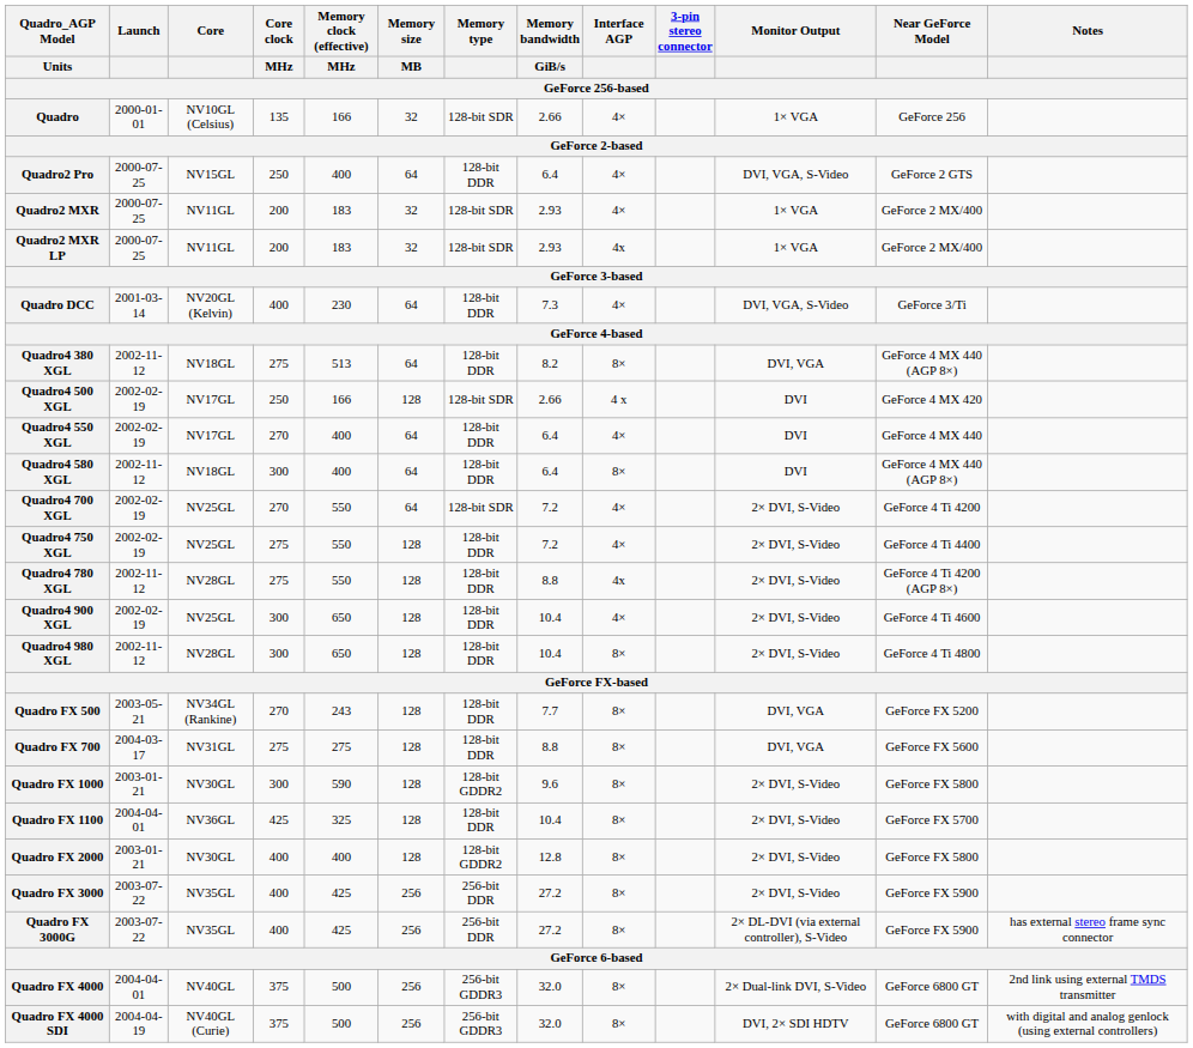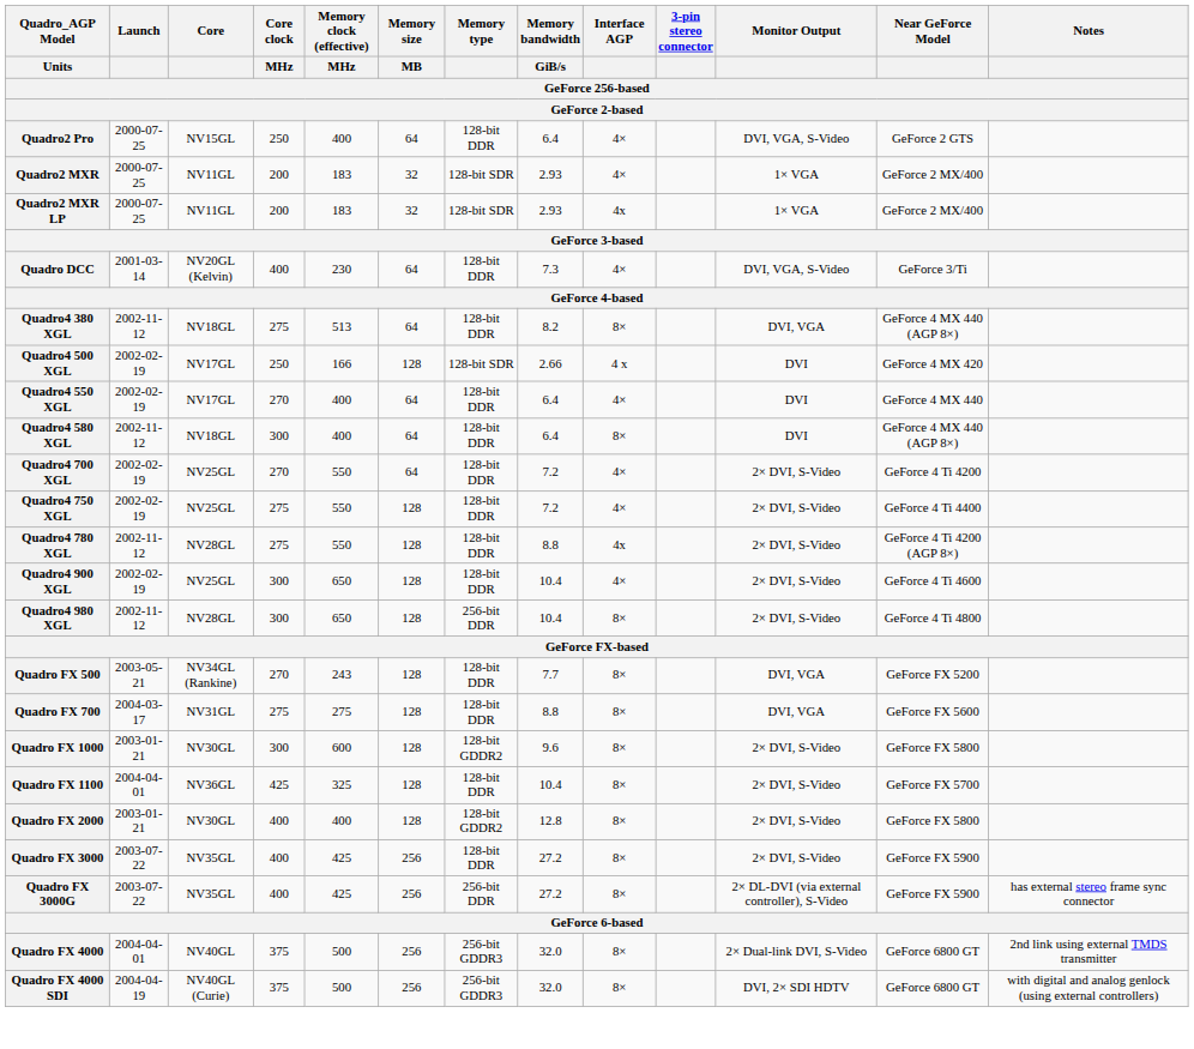 <table class="wikitable sortable" style="font-size:85%; text-align: center;">
 <tr>
 <th>Quadro_AGP<br>Model</th>
 <th>Launch</th>
 <th>Core</th>
 <th>Core clock<br></th>
 <th>Memory clock<br>(effective)</th>
 <th>Memory size<br></th>
 <th>Memory type</th>
 <th>Memory<br>bandwidth<br></th>
 <th>Interface AGP</th>
 <th><a href='#'>3-pin<br>stereo<br>connector</a></th>
 <th>Monitor Output</th>
 <th>Near GeForce Model</th>
 <th>Notes</th>
 </tr>
 <tr>
 <th>Units</th>
 <th></th>
 <th></th>
 <th>MHz</th>
 <th>MHz</th>
 <th>MB</th>
 <th></th>
 <th>GiB/s</th>
 <th></th>
 <th></th>
 <th></th>
 <th></th>
 <th></th>
 </tr>
 <tr>
 <th colspan="13">GeForce 256-based</th>
-</tr>
-<tr>
-<th>Quadro</th>
-<td>2000-01-01</td>
-<td>NV10GL (Celsius)</td>
-<td>135</td>
-<td>166</td>
-<td>32</td>
-<td>128-bit SDR</td>
-<td>2.66</td>
-<td>4×</td>
-<td></td>
-<td>1× VGA</td>
-<td>GeForce 256</td>
-<td></td>
 </tr>
 <tr>
 <th colspan="13">GeForce 2-based</th>
 </tr>
 <tr>
 <th>Quadro2 Pro</th>
 <td>2000-07-25</td>
 <td>NV15GL</td>
 <td>250</td>
 <td>400</td>
 <td>64</td>
 <td>128-bit DDR</td>
 <td>6.4</td>
 <td>4×</td>
 <td></td>
 <td>DVI, VGA, S-Video</td>
 <td>GeForce 2 GTS</td>
 <td></td>
 </tr>
 <tr>
 <th>Quadro2 MXR</th>
 <td>2000-07-25</td>
 <td>NV11GL</td>
 <td>200</td>
 <td>183</td>
 <td>32</td>
 <td>128-bit SDR</td>
 <td>2.93</td>
 <td>4×</td>
 <td></td>
 <td>1× VGA</td>
 <td>GeForce 2 MX/400</td>
 <td></td>
 </tr>
 <tr>
 <th>Quadro2 MXR LP</th>
 <td>2000-07-25</td>
 <td>NV11GL</td>
 <td>200</td>
 <td>183</td>
 <td>32</td>
 <td>128-bit SDR</td>
 <td>2.93</td>
 <td>4x</td>
 <td></td>
 <td>1× VGA</td>
 <td>GeForce 2 MX/400</td>
 <td></td>
 </tr>
 <tr>
 <th colspan="13">GeForce 3-based</th>
 </tr>
 <tr>
 <th>Quadro DCC</th>
 <td>2001-03-14</td>
 <td>NV20GL (Kelvin)</td>
 <td>400</td>
 <td>230</td>
 <td>64</td>
 <td>128-bit DDR</td>
 <td>7.3</td>
 <td>4×</td>
 <td></td>
 <td>DVI, VGA, S-Video</td>
 <td>GeForce 3/Ti</td>
 <td></td>
 </tr>
 <tr>
 <th colspan="13">GeForce 4-based</th>
 </tr>
 <tr>
 <th>Quadro4 380 XGL</th>
 <td>2002-11-12</td>
 <td>NV18GL</td>
 <td>275</td>
 <td>513</td>
 <td>64</td>
 <td>128-bit DDR</td>
 <td>8.2</td>
 <td>8×</td>
 <td></td>
 <td>DVI, VGA</td>
 <td>GeForce 4 MX 440 (AGP 8×)</td>
 <td></td>
 </tr>
 <tr>
 <th>Quadro4 500 XGL</th>
 <td>2002-02-19</td>
 <td>NV17GL</td>
 <td>250</td>
 <td>166</td>
 <td>128</td>
 <td>128-bit SDR</td>
 <td>2.66</td>
 <td>4 x</td>
 <td></td>
 <td>DVI</td>
 <td>GeForce 4 MX 420</td>
 <td></td>
 </tr>
 <tr>
 <th>Quadro4 550 XGL</th>
 <td>2002-02-19</td>
 <td>NV17GL</td>
 <td>270</td>
 <td>400</td>
 <td>64</td>
 <td>128-bit DDR</td>
 <td>6.4</td>
 <td>4×</td>
 <td></td>
 <td>DVI</td>
 <td>GeForce 4 MX 440</td>
 <td></td>
 </tr>
 <tr>
 <th>Quadro4 580 XGL</th>
 <td>2002-11-12</td>
 <td>NV18GL</td>
 <td>300</td>
 <td>400</td>
 <td>64</td>
 <td>128-bit DDR</td>
 <td>6.4</td>
 <td>8×</td>
 <td></td>
 <td>DVI</td>
 <td>GeForce 4 MX 440 (AGP 8×)</td>
 <td></td>
 </tr>
 <tr>
 <th>Quadro4 700 XGL</th>
 <td>2002-02-19</td>
 <td>NV25GL</td>
 <td>270</td>
 <td>550</td>
 <td>64</td>
-<td>128-bit SDR</td>
+<td>128-bit DDR</td>
 <td>7.2</td>
 <td>4×</td>
 <td></td>
 <td>2× DVI, S-Video</td>
 <td>GeForce 4 Ti 4200</td>
 <td></td>
 </tr>
 <tr>
 <th>Quadro4 750 XGL</th>
 <td>2002-02-19</td>
 <td>NV25GL</td>
 <td>275</td>
 <td>550</td>
 <td>128</td>
 <td>128-bit DDR</td>
 <td>7.2</td>
 <td>4×</td>
 <td></td>
 <td>2× DVI, S-Video</td>
 <td>GeForce 4 Ti 4400</td>
 <td></td>
 </tr>
 <tr>
 <th>Quadro4 780 XGL</th>
 <td>2002-11-12</td>
 <td>NV28GL</td>
 <td>275</td>
 <td>550</td>
 <td>128</td>
 <td>128-bit DDR</td>
 <td>8.8</td>
 <td>4x</td>
 <td></td>
 <td>2× DVI, S-Video</td>
 <td>GeForce 4 Ti 4200 (AGP 8×)</td>
 <td></td>
 </tr>
 <tr>
 <th>Quadro4 900 XGL</th>
 <td>2002-02-19</td>
 <td>NV25GL</td>
 <td>300</td>
 <td>650</td>
 <td>128</td>
 <td>128-bit DDR</td>
 <td>10.4</td>
 <td>4×</td>
 <td></td>
 <td>2× DVI, S-Video</td>
 <td>GeForce 4 Ti 4600</td>
 <td></td>
 </tr>
 <tr>
 <th>Quadro4 980 XGL</th>
 <td>2002-11-12</td>
 <td>NV28GL</td>
 <td>300</td>
 <td>650</td>
 <td>128</td>
-<td>128-bit DDR</td>
+<td>256-bit DDR</td>
 <td>10.4</td>
 <td>8×</td>
 <td></td>
 <td>2× DVI, S-Video</td>
 <td>GeForce 4 Ti 4800</td>
 <td></td>
 </tr>
 <tr>
 <th colspan="13">GeForce FX-based</th>
 </tr>
 <tr>
 <th>Quadro FX 500</th>
 <td>2003-05-21</td>
 <td>NV34GL (Rankine)</td>
 <td>270</td>
 <td>243</td>
 <td>128</td>
 <td>128-bit DDR</td>
 <td>7.7</td>
 <td>8×</td>
 <td></td>
 <td>DVI, VGA</td>
 <td>GeForce FX 5200</td>
 <td></td>
 </tr>
 <tr>
 <th>Quadro FX 700</th>
 <td>2004-03-17</td>
 <td>NV31GL</td>
 <td>275</td>
 <td>275</td>
 <td>128</td>
 <td>128-bit DDR</td>
 <td>8.8</td>
 <td>8×</td>
 <td></td>
 <td>DVI, VGA</td>
 <td>GeForce FX 5600</td>
 <td></td>
 </tr>
 <tr>
 <th>Quadro FX 1000</th>
 <td>2003-01-21</td>
 <td>NV30GL</td>
 <td>300</td>
-<td>590</td>
+<td>600</td>
 <td>128</td>
 <td>128-bit GDDR2</td>
 <td>9.6</td>
 <td>8×</td>
 <td></td>
 <td>2× DVI, S-Video</td>
 <td>GeForce FX 5800</td>
 <td></td>
 </tr>
 <tr>
 <th>Quadro FX 1100</th>
 <td>2004-04-01</td>
 <td>NV36GL</td>
 <td>425</td>
 <td>325</td>
 <td>128</td>
 <td>128-bit DDR</td>
 <td>10.4</td>
 <td>8×</td>
 <td></td>
 <td>2× DVI, S-Video</td>
 <td>GeForce FX 5700</td>
 <td></td>
 </tr>
 <tr>
 <th>Quadro FX 2000</th>
 <td>2003-01-21</td>
 <td>NV30GL</td>
 <td>400</td>
 <td>400</td>
 <td>128</td>
 <td>128-bit GDDR2</td>
 <td>12.8</td>
 <td>8×</td>
 <td></td>
 <td>2× DVI, S-Video</td>
 <td>GeForce FX 5800</td>
 <td></td>
 </tr>
 <tr>
 <th>Quadro FX 3000</th>
 <td>2003-07-22</td>
 <td>NV35GL</td>
 <td>400</td>
 <td>425</td>
 <td>256</td>
-<td>256-bit DDR</td>
+<td>128-bit DDR</td>
 <td>27.2</td>
 <td>8×</td>
 <td></td>
 <td>2× DVI, S-Video</td>
 <td>GeForce FX 5900</td>
 <td></td>
 </tr>
 <tr>
 <th>Quadro FX 3000G</th>
 <td>2003-07-22</td>
 <td>NV35GL</td>
 <td>400</td>
 <td>425</td>
 <td>256</td>
 <td>256-bit DDR</td>
 <td>27.2</td>
 <td>8×</td>
 <td></td>
 <td>2× DL-DVI (via external controller), S-Video</td>
 <td>GeForce FX 5900</td>
 <td>has external <a href='#'>stereo</a> frame sync connector</td>
 </tr>
 <tr>
 <th colspan="13">GeForce 6-based</th>
 </tr>
 <tr>
 <th>Quadro FX 4000</th>
 <td>2004-04-01</td>
 <td>NV40GL</td>
 <td>375</td>
 <td>500</td>
 <td>256</td>
 <td>256-bit GDDR3</td>
 <td>32.0</td>
 <td>8×</td>
 <td></td>
 <td>2× Dual-link DVI, S-Video</td>
 <td>GeForce 6800 GT</td>
 <td>2nd link using external <a href='#'>TMDS</a> transmitter</td>
 </tr>
 <tr>
 <th>Quadro FX 4000 SDI</th>
 <td>2004-04-19</td>
 <td>NV40GL (Curie)</td>
 <td>375</td>
 <td>500</td>
 <td>256</td>
 <td>256-bit GDDR3</td>
 <td>32.0</td>
 <td>8×</td>
 <td></td>
 <td>DVI, 2× SDI HDTV</td>
 <td>GeForce 6800 GT</td>
 <td>with digital and analog genlock (using external controllers)</td>
 </tr>
 </table>
